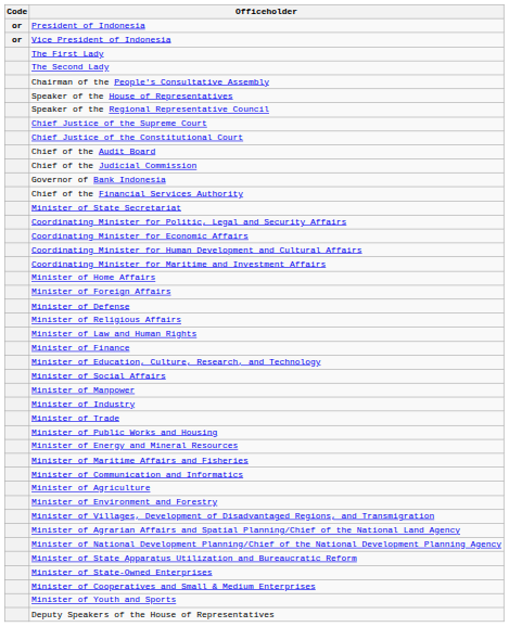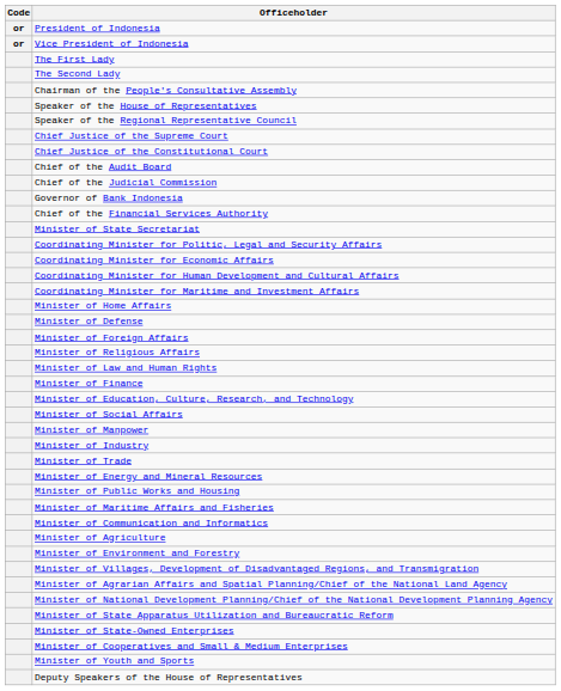 <table class="wikitable mw-collapsible">
 <tr>
 <th>Code</th>
 <th>Officeholder</th>
 </tr>
 <tr>
 <th><strong></strong> or <strong></strong></th>
 <td><a href='#'>President of Indonesia</a></td>
 </tr>
 <tr>
 <th><strong></strong> or <strong></strong></th>
 <td><a href='#'>Vice President of Indonesia</a></td>
 </tr>
 <tr>
 <th><strong></strong></th>
 <td><a href='#'>The First Lady</a></td>
 </tr>
 <tr>
 <th><strong></strong></th>
 <td><a href='#'>The Second Lady</a></td>
 </tr>
 <tr>
 <th><strong></strong></th>
 <td>Chairman of the <a href='#'>People's Consultative Assembly</a></td>
 </tr>
 <tr>
 <th><strong></strong></th>
 <td>Speaker of the <a href='#'>House of Representatives</a></td>
 </tr>
 <tr>
 <th><strong></strong></th>
 <td>Speaker of the <a href='#'>Regional Representative Council</a></td>
 </tr>
 <tr>
 <th><strong></strong></th>
 <td><a href='#'>Chief Justice of the Supreme Court</a></td>
 </tr>
 <tr>
 <th><strong></strong></th>
 <td><a href='#'>Chief Justice of the Constitutional Court</a></td>
 </tr>
 <tr>
 <th><strong></strong></th>
 <td>Chief of the <a href='#'>Audit Board</a></td>
 </tr>
 <tr>
 <th><strong></strong></th>
 <td>Chief of the <a href='#'>Judicial Commission</a></td>
 </tr>
 <tr>
 <th><strong></strong></th>
 <td>Governor of <a href='#'>Bank Indonesia</a></td>
 </tr>
 <tr>
 <th><strong></strong></th>
 <td>Chief of the <a href='#'>Financial Services Authority</a></td>
 </tr>
 <tr>
 <th><strong></strong></th>
 <td><a href='#'>Minister of State Secretariat</a></td>
 </tr>
 <tr>
 <th><strong></strong></th>
 <td><a href='#'>Coordinating Minister for Politic, Legal and Security Affairs</a></td>
 </tr>
 <tr>
 <th><strong></strong></th>
 <td><a href='#'>Coordinating Minister for Economic Affairs</a></td>
 </tr>
 <tr>
 <th><strong></strong></th>
 <td><a href='#'>Coordinating Minister for Human Development and Cultural Affairs</a></td>
 </tr>
 <tr>
 <th><strong></strong></th>
 <td><a href='#'>Coordinating Minister for Maritime and Investment Affairs</a></td>
 </tr>
 <tr>
 <th><strong></strong></th>
 <td><a href='#'>Minister of Home Affairs</a></td>
 </tr>
 <tr>
 <th><strong></strong></th>
-<td><a href='#'>Minister of Foreign Affairs</a></td>
+<td><a href='#'>Minister of Defense</a></td>
 </tr>
 <tr>
 <th><strong></strong></th>
-<td><a href='#'>Minister of Defense</a></td>
+<td><a href='#'>Minister of Foreign Affairs</a></td>
 </tr>
 <tr>
 <th><strong></strong></th>
 <td><a href='#'>Minister of Religious Affairs</a></td>
 </tr>
 <tr>
 <th><strong></strong></th>
 <td><a href='#'>Minister of Law and Human Rights</a></td>
 </tr>
 <tr>
 <th><strong></strong></th>
 <td><a href='#'>Minister of Finance</a></td>
 </tr>
 <tr>
 <th><strong></strong></th>
 <td><a href='#'>Minister of Education, Culture, Research, and Technology</a></td>
 </tr>
 <tr>
 <th><strong></strong></th>
 <td><a href='#'>Minister of Social Affairs</a></td>
 </tr>
 <tr>
 <th><strong></strong></th>
 <td><a href='#'>Minister of Manpower</a></td>
 </tr>
 <tr>
 <th><strong></strong></th>
 <td><a href='#'>Minister of Industry</a></td>
 </tr>
 <tr>
 <th><strong></strong></th>
 <td><a href='#'>Minister of Trade</a></td>
 </tr>
 <tr>
 <th><strong></strong></th>
-<td><a href='#'>Minister of Public Works and Housing</a></td>
+<td><a href='#'>Minister of Energy and Mineral Resources</a></td>
 </tr>
 <tr>
 <th><strong></strong></th>
-<td><a href='#'>Minister of Energy and Mineral Resources</a></td>
+<td><a href='#'>Minister of Public Works and Housing</a></td>
 </tr>
 <tr>
 <th><strong></strong></th>
 <td><a href='#'>Minister of Maritime Affairs and Fisheries</a></td>
 </tr>
 <tr>
 <th><strong></strong></th>
 <td><a href='#'>Minister of Communication and Informatics</a></td>
 </tr>
 <tr>
 <th><strong></strong></th>
 <td><a href='#'>Minister of Agriculture</a></td>
 </tr>
 <tr>
 <th><strong></strong></th>
 <td><a href='#'>Minister of Environment and Forestry</a></td>
 </tr>
 <tr>
 <th><strong></strong></th>
 <td><a href='#'>Minister of Villages, Development of Disadvantaged Regions, and Transmigration</a></td>
 </tr>
 <tr>
 <th><strong></strong></th>
 <td><a href='#'>Minister of Agrarian Affairs and Spatial Planning/Chief of the National Land Agency</a></td>
 </tr>
 <tr>
 <th><strong></strong></th>
 <td><a href='#'>Minister of National Development Planning/Chief of the National Development Planning Agency</a></td>
 </tr>
 <tr>
 <th><strong></strong></th>
 <td><a href='#'>Minister of State Apparatus Utilization and Bureaucratic Reform</a></td>
 </tr>
 <tr>
 <th><strong></strong></th>
 <td><a href='#'>Minister of State-Owned Enterprises</a></td>
 </tr>
 <tr>
 <th><strong></strong></th>
 <td><a href='#'>Minister of Cooperatives and Small & Medium Enterprises</a></td>
 </tr>
 <tr>
 <th><strong></strong></th>
 <td><a href='#'>Minister of Youth and Sports</a></td>
 </tr>
 <tr>
 <th><strong></strong></th>
 <td>Deputy Speakers of the House of Representatives</td>
 </tr>
 </table>
